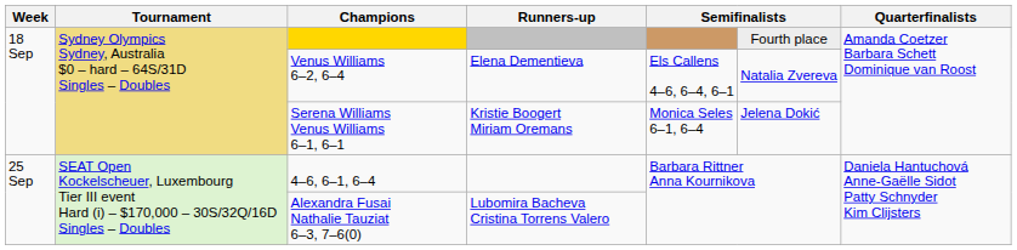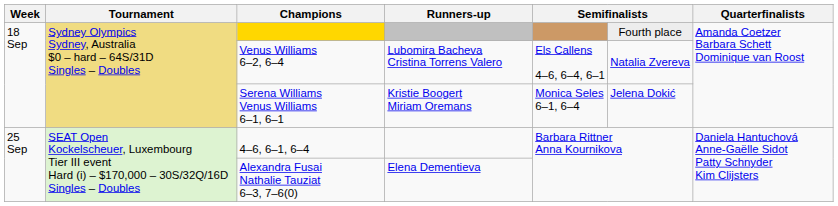 <table class=wikitable style=font-size:95%>
 <tr>
 <th style="width:48px;">Week</th>
 <th style="width:248px;">Tournament</th>
 <th style="width:190px;">Champions</th>
 <th style="width:190px;">Runners-up</th>
 <th style="width:180px;" colspan=2>Semifinalists</th>
 <th style="width:180px;">Quarterfinalists</th>
 </tr>
 <tr valign="top">
 <td rowspan=3>18 Sep</td>
 <td rowspan=3 bgcolor=#f0dc82><a href='#'>Sydney Olympics</a><br> <a href='#'>Sydney</a>, Australia <br>$0 – hard – 64S/31D<br><a href='#'>Singles</a> – <a href='#'>Doubles</a></td>
 <td style="background:gold; text-align:center;"></td>
 <td style="background:silver; text-align:center;"></td>
 <td style="background:#cc9966; text-align:center;"></td>
 <td style="background:#ededed ; text-align:center;">Fourth place</td>
 <td rowspan=3> <a href='#'>Amanda Coetzer</a>  <br>  <a href='#'>Barbara Schett</a> <br> <a href='#'>Dominique van Roost</a><br>  </td>
 </tr>
 <tr valign="top">
 <td> <a href='#'>Venus Williams</a> <br> 6–2, 6–4</td>
-<td> <a href='#'>Elena Dementieva</a></td>
+<td> <a href='#'>Lubomira Bacheva</a> <br>  <a href='#'>Cristina Torrens Valero</a></td>
 <td> <a href='#'>Els Callens</a> <br>  <br>4–6, 6–4, 6–1</td>
 <td> <br>  <a href='#'>Natalia Zvereva</a></td>
 </tr>
 <tr valign="top">
 <td> <a href='#'>Serena Williams</a> <br>  <a href='#'>Venus Williams</a><br>6–1, 6–1</td>
 <td> <a href='#'>Kristie Boogert</a> <br>  <a href='#'>Miriam Oremans</a></td>
 <td> <a href='#'>Monica Seles</a> <br> 6–1, 6–4</td>
 <td> <a href='#'>Jelena Dokić</a></td>
 </tr>
 <tr valign="top">
 <td rowspan=2>25 Sep</td>
 <td rowspan=2 bgcolor=#DDF3D1><a href='#'>SEAT Open</a><br> <a href='#'>Kockelscheuer</a>, Luxembourg <br>Tier III event<br>Hard (i) – $170,000 – 30S/32Q/16D<br><a href='#'>Singles</a> – <a href='#'>Doubles</a></td>
 <td> <br> 4–6, 6–1, 6–4</td>
 <td></td>
 <td rowspan=2 colspan=2> <a href='#'>Barbara Rittner</a><br> <a href='#'>Anna Kournikova</a></td>
 <td rowspan=2> <a href='#'>Daniela Hantuchová</a>  <br>  <a href='#'>Anne-Gaëlle Sidot</a> <br> <a href='#'>Patty Schnyder</a><br>   <a href='#'>Kim Clijsters</a></td>
 </tr>
 <tr valign="top">
 <td> <a href='#'>Alexandra Fusai</a> <br>  <a href='#'>Nathalie Tauziat</a><br>6–3, 7–6(0)</td>
-<td> <a href='#'>Lubomira Bacheva</a> <br>  <a href='#'>Cristina Torrens Valero</a></td>
+<td> <a href='#'>Elena Dementieva</a></td>
 </tr>
 </table>
